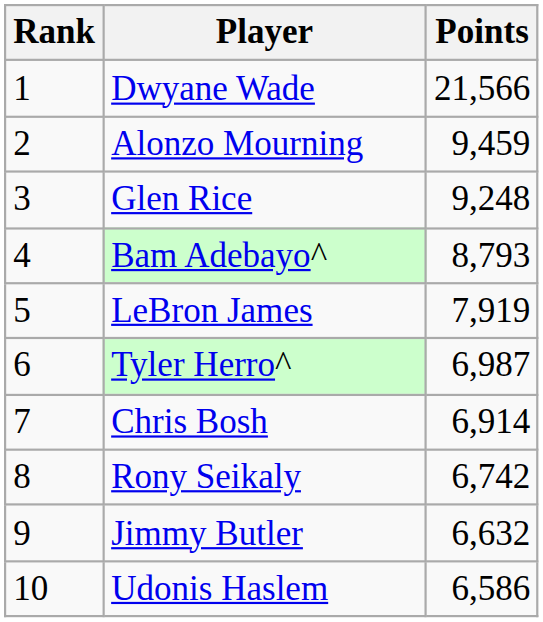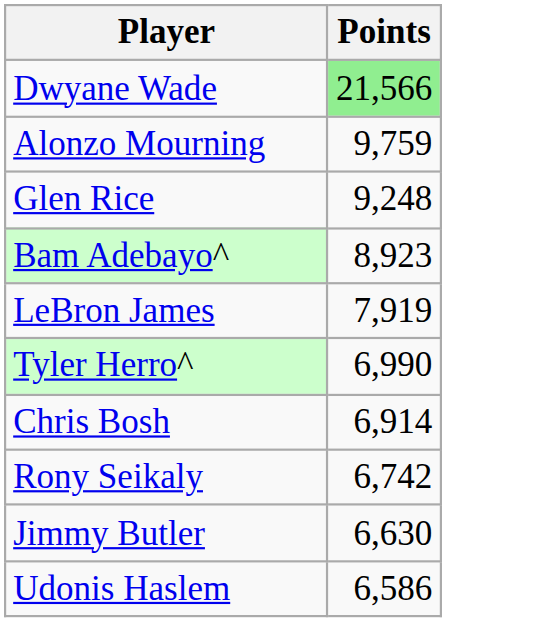 <table class="wikitable">
 <tr>
-<th scope="col">Rank</th>
 <th scope="col" width="140px">Player</th>
 <th scope="col">Points</th>
 </tr>
 <tr>
-<td>1</td>
 <td><a href='#'>Dwyane Wade</a></td>
-<td align="right">21,566</td>
+<td align="right" style="background: lightgreen;">21,566</td>
 </tr>
 <tr>
-<td>2</td>
 <td><a href='#'>Alonzo Mourning</a></td>
-<td align="right">9,459</td>
+<td align="right">9,759</td>
 </tr>
 <tr>
-<td>3</td>
 <td><a href='#'>Glen Rice</a></td>
 <td align="right">9,248</td>
 </tr>
 <tr>
-<td>4</td>
 <td style="background-color:#CCFFCC"><a href='#'>Bam Adebayo</a>^</td>
-<td align="right">8,793</td>
+<td align="right">8,923</td>
 </tr>
 <tr>
-<td>5</td>
 <td><a href='#'>LeBron James</a></td>
 <td align="right">7,919</td>
 </tr>
 <tr>
-<td>6</td>
 <td style="background-color:#CCFFCC"><a href='#'>Tyler Herro</a>^</td>
-<td align="right">6,987</td>
+<td align="right">6,990</td>
 </tr>
 <tr>
-<td>7</td>
 <td><a href='#'>Chris Bosh</a></td>
 <td align="right">6,914</td>
 </tr>
 <tr>
-<td>8</td>
 <td><a href='#'>Rony Seikaly</a></td>
 <td align="right">6,742</td>
 </tr>
 <tr>
-<td>9</td>
 <td><a href='#'>Jimmy Butler</a></td>
-<td align="right">6,632</td>
+<td align="right">6,630</td>
 </tr>
 <tr>
-<td>10</td>
 <td><a href='#'>Udonis Haslem</a></td>
 <td align="right">6,586</td>
 </tr>
 </table>
